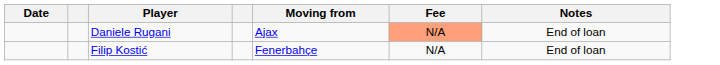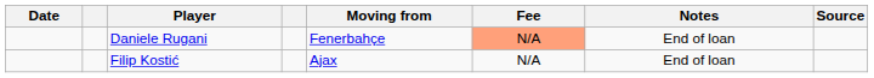 <table class="wikitable sortable">
 <tr>
 <th style="width:80px;">Date</th>
 <th style="width:20px;"></th>
 <th style="width:190px;">Player</th>
 <th style="width:20px;"></th>
 <th style="width:180px;">Moving from</th>
 <th style="width:120px;" class="unsortable">Fee</th>
 <th style="width:250px;" class="unsortable">Notes</th>
+<th style="width:20px;">Source</th>
 </tr>
 <tr>
 <td></td>
 <td align=center></td>
 <td> <a href='#'>Daniele Rugani</a></td>
 <td align=center></td>
-<td align=left> <a href='#'>Ajax</a></td>
+<td> <a href='#'>Fenerbahçe</a></td>
 <td align=center style="background: lightsalmon;">N/A</td>
 <td align=center>End of loan</td>
+<td></td>
 </tr>
 <tr>
 <td></td>
 <td align="center"></td>
 <td> <a href='#'>Filip Kostić</a></td>
 <td align="center"></td>
-<td> <a href='#'>Fenerbahçe</a></td>
+<td align=left> <a href='#'>Ajax</a></td>
 <td align="center">N/A</td>
 <td align="center">End of loan</td>
+<td></td>
 </tr>
 </table>
